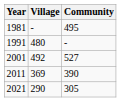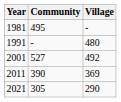 <table class=wikitable>
 <tr>
 <th>Year</th>
+<th>Community</th>
 <th>Village</th>
-<th>Community</th>
 </tr>
 <tr>
 <td>1981</td>
+<td>495</td>
 <td>-</td>
-<td>495</td>
 </tr>
 <tr>
 <td>1991</td>
+<td>-</td>
 <td>480</td>
-<td>-</td>
 </tr>
 <tr>
 <td>2001</td>
+<td>527</td>
 <td>492</td>
-<td>527</td>
 </tr>
 <tr>
 <td>2011</td>
+<td>390</td>
 <td>369</td>
-<td>390</td>
 </tr>
 <tr>
 <td>2021</td>
+<td>305</td>
 <td>290</td>
-<td>305</td>
 </tr>
 </table>
